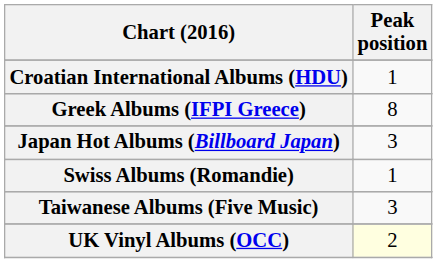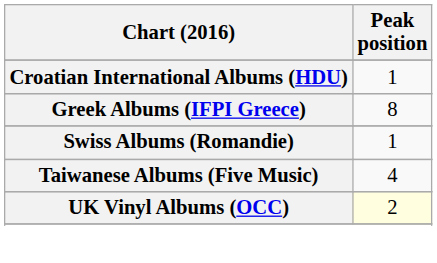 <table class="wikitable sortable plainrowheaders" style="text-align:center">
 <tr>
 <th scope="col">Chart (2016)</th>
 <th scope="col">Peak<br>position</th>
 </tr>
 <tr>
 </tr>
 <tr>
 </tr>
 <tr>
 </tr>
 <tr>
 </tr>
 <tr>
 </tr>
 <tr>
 <th scope="row">Croatian International Albums (<a href='#'>HDU</a>)</th>
 <td>1</td>
 </tr>
 <tr>
 </tr>
 <tr>
 </tr>
 <tr>
 </tr>
 <tr>
 </tr>
 <tr>
 </tr>
 <tr>
 </tr>
 <tr>
 <th scope="row">Greek Albums (<a href='#'>IFPI Greece</a>)</th>
 <td>8</td>
 </tr>
 <tr>
 </tr>
 <tr>
 </tr>
 <tr>
 </tr>
 <tr>
-<th scope="row">Japan Hot Albums (<em><a href='#'>Billboard Japan</a></em>)</th>
-<td>3</td>
-</tr>
-<tr>
 </tr>
 <tr>
 </tr>
 <tr>
 </tr>
 <tr>
 </tr>
 <tr>
 </tr>
 <tr>
 </tr>
 <tr>
 </tr>
 <tr>
 </tr>
 <tr>
 </tr>
 <tr>
 </tr>
 <tr>
 <th scope="row">Swiss Albums (Romandie)</th>
 <td>1</td>
 </tr>
 <tr>
 </tr>
 <tr>
 <th scope="row">Taiwanese Albums (Five Music)</th>
-<td>3</td>
+<td>4</td>
 </tr>
 <tr>
 </tr>
 <tr>
 <th scope="row">UK Vinyl Albums (<a href='#'>OCC</a>)</th>
 <td style="background: lightyellow;">2</td>
 </tr>
 <tr>
 </tr>
 <tr>
 </tr>
 <tr>
 </tr>
 <tr>
 </tr>
 <tr>
 </tr>
 </table>
